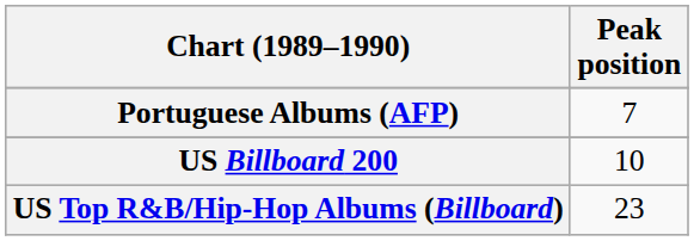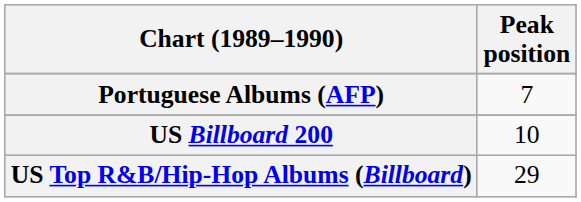 <table class="wikitable sortable plainrowheaders" style="text-align:center">
 <tr>
 <th scope="col">Chart (1989–1990)</th>
 <th scope="col">Peak<br>position</th>
 </tr>
 <tr>
 </tr>
 <tr>
 </tr>
 <tr>
 </tr>
 <tr>
 </tr>
 <tr>
 </tr>
 <tr>
 <th scope="row">Portuguese Albums (<a href='#'>AFP</a>)</th>
 <td style="text-align:center;">7</td>
 </tr>
 <tr>
 </tr>
 <tr>
 </tr>
 <tr>
 </tr>
 <tr>
 <th scope="row">US <a href='#'><em>Billboard</em> 200</a></th>
 <td>10</td>
 </tr>
 <tr>
 <th scope="row">US <a href='#'>Top R&B/Hip-Hop Albums</a> (<em><a href='#'>Billboard</a></em>)</th>
-<td>23</td>
+<td>29</td>
 </tr>
 </table>
